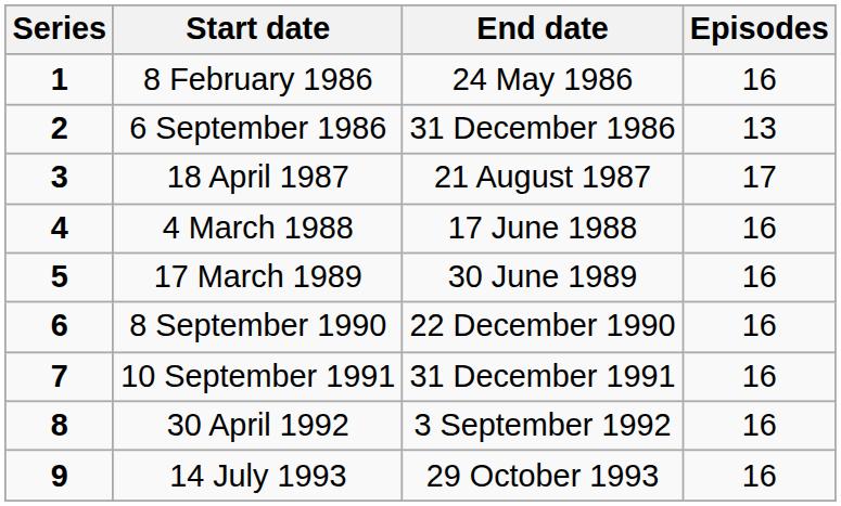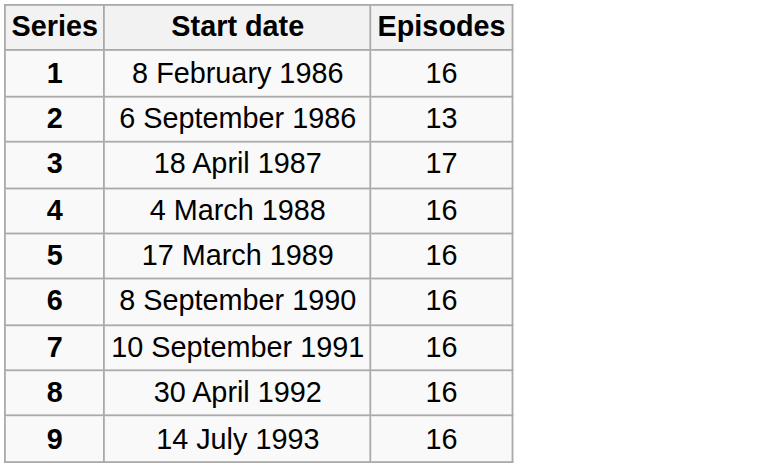 <table class="wikitable" style="text-align:center;">
 <tr>
 <th>Series</th>
 <th>Start date</th>
-<th>End date</th>
 <th>Episodes</th>
 </tr>
 <tr>
 <td><strong>1</strong></td>
 <td>8 February 1986</td>
-<td>24 May 1986</td>
 <td>16</td>
 </tr>
 <tr>
 <td><strong>2</strong></td>
 <td>6 September 1986</td>
-<td>31 December 1986</td>
 <td>13</td>
 </tr>
 <tr>
 <td><strong>3</strong></td>
 <td>18 April 1987</td>
-<td>21 August 1987</td>
 <td>17</td>
 </tr>
 <tr>
 <td><strong>4</strong></td>
 <td>4 March 1988</td>
-<td>17 June 1988</td>
 <td>16</td>
 </tr>
 <tr>
 <td><strong>5</strong></td>
 <td>17 March 1989</td>
-<td>30 June 1989</td>
 <td>16</td>
 </tr>
 <tr>
 <td><strong>6</strong></td>
 <td>8 September 1990</td>
-<td>22 December 1990</td>
 <td>16</td>
 </tr>
 <tr>
 <td><strong>7</strong></td>
 <td>10 September 1991</td>
-<td>31 December 1991</td>
 <td>16</td>
 </tr>
 <tr>
 <td><strong>8</strong></td>
 <td>30 April 1992</td>
-<td>3 September 1992</td>
 <td>16</td>
 </tr>
 <tr>
 <td><strong>9</strong></td>
 <td>14 July 1993</td>
-<td>29 October 1993</td>
 <td>16</td>
 </tr>
 </table>
